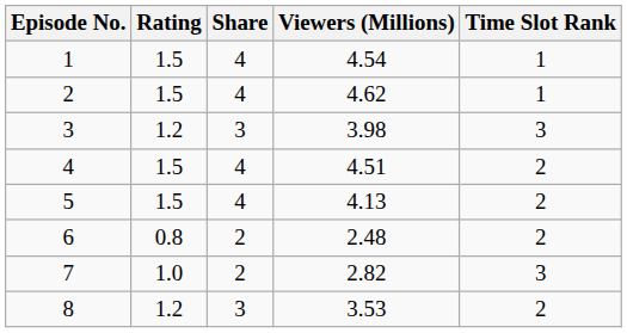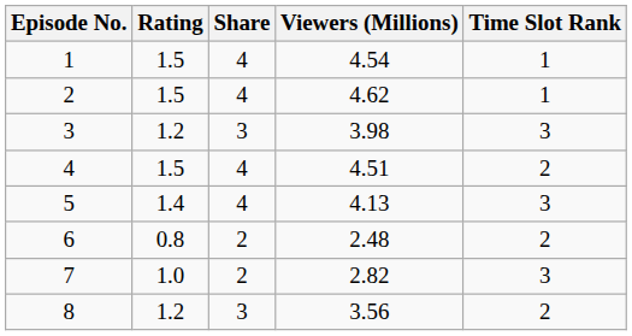 <table class="wikitable" style="text-align: center">
 <tr>
 <th>Episode No.</th>
 <th>Rating</th>
 <th>Share</th>
 <th>Viewers (Millions)</th>
 <th>Time Slot Rank</th>
 </tr>
 <tr>
 <td>1</td>
 <td>1.5</td>
 <td>4</td>
 <td>4.54</td>
 <td>1</td>
 </tr>
 <tr>
 <td>2</td>
 <td>1.5</td>
 <td>4</td>
 <td>4.62</td>
 <td>1</td>
 </tr>
 <tr>
 <td>3</td>
 <td>1.2</td>
 <td>3</td>
 <td>3.98</td>
 <td>3</td>
 </tr>
 <tr>
 <td>4</td>
 <td>1.5</td>
 <td>4</td>
 <td>4.51</td>
 <td>2</td>
 </tr>
 <tr>
 <td>5</td>
-<td>1.5</td>
+<td>1.4</td>
 <td>4</td>
 <td>4.13</td>
-<td>2</td>
+<td>3</td>
 </tr>
 <tr>
 <td>6</td>
 <td>0.8</td>
 <td>2</td>
 <td>2.48</td>
 <td>2</td>
 </tr>
 <tr>
 <td>7</td>
 <td>1.0</td>
 <td>2</td>
 <td>2.82</td>
 <td>3</td>
 </tr>
 <tr>
 <td>8</td>
 <td>1.2</td>
 <td>3</td>
-<td>3.53</td>
+<td>3.56</td>
 <td>2</td>
 </tr>
 </table>
